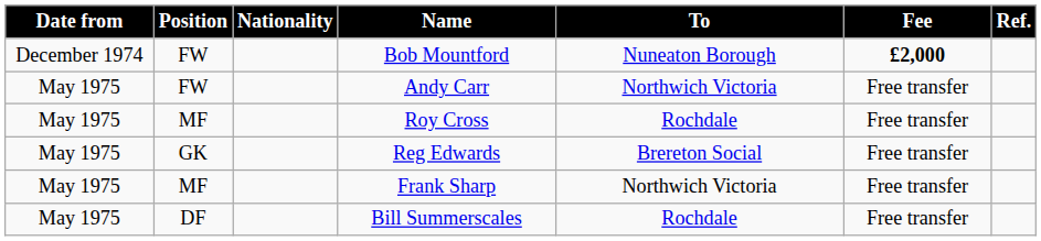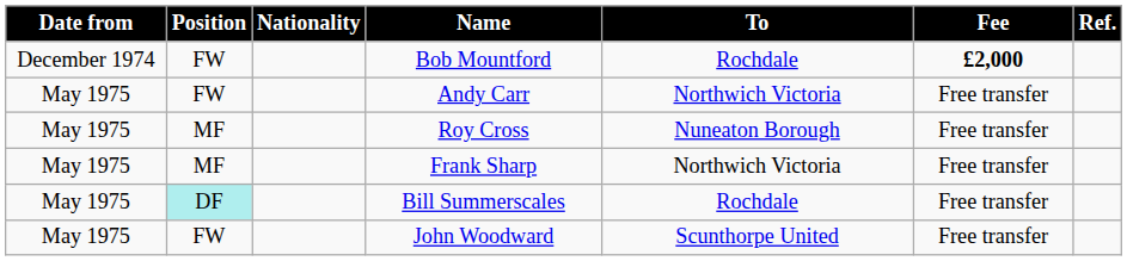 <table class="wikitable" style="text-align:center; font-size:90%; ">
 <tr>
 <th style="background:#000000; color:white; width:100px;">Date from</th>
 <th style="background:#000000; color:white; width:50px;">Position</th>
 <th style="background:#000000; color:white; width:50px;">Nationality</th>
 <th style="background:#000000; color:white; width:150px;">Name</th>
 <th style="background:#000000; color:white; width:200px;">To</th>
 <th style="background:#000000; color:white; width:100px;">Fee</th>
 <th style="background:#000000; color:white; width:25px;">Ref.</th>
 </tr>
 <tr>
 <td>December 1974</td>
 <td>FW</td>
 <td></td>
 <td><a href='#'>Bob Mountford</a></td>
-<td><a href='#'>Nuneaton Borough</a></td>
+<td><a href='#'>Rochdale</a></td>
 <td><strong>£2,000</strong></td>
 <td></td>
 </tr>
 <tr>
 <td>May 1975</td>
 <td>FW</td>
 <td></td>
 <td><a href='#'>Andy Carr</a></td>
 <td><a href='#'>Northwich Victoria</a></td>
 <td>Free transfer</td>
 <td></td>
 </tr>
 <tr>
 <td>May 1975</td>
 <td>MF</td>
 <td></td>
 <td><a href='#'>Roy Cross</a></td>
-<td><a href='#'>Rochdale</a></td>
-<td>Free transfer</td>
-<td></td>
-</tr>
-<tr>
-<td>May 1975</td>
-<td>GK</td>
-<td></td>
-<td><a href='#'>Reg Edwards</a></td>
-<td><a href='#'>Brereton Social</a></td>
+<td><a href='#'>Nuneaton Borough</a></td>
 <td>Free transfer</td>
 <td></td>
 </tr>
 <tr>
 <td>May 1975</td>
 <td>MF</td>
 <td></td>
 <td><a href='#'>Frank Sharp</a></td>
 <td>Northwich Victoria</td>
 <td>Free transfer</td>
 <td></td>
 </tr>
 <tr>
 <td>May 1975</td>
-<td>DF</td>
+<td style="background: paleturquoise;">DF</td>
 <td></td>
 <td><a href='#'>Bill Summerscales</a></td>
 <td><a href='#'>Rochdale</a></td>
 <td>Free transfer</td>
 <td></td>
 </tr>
+<tr>
+<td>May 1975</td>
+<td>FW</td>
+<td></td>
+<td><a href='#'>John Woodward</a></td>
+<td><a href='#'>Scunthorpe United</a></td>
+<td>Free transfer</td>
+<td></td>
+</tr>
 </table>
